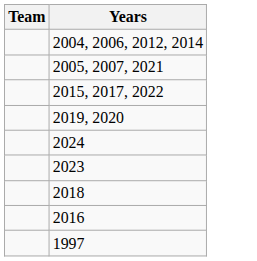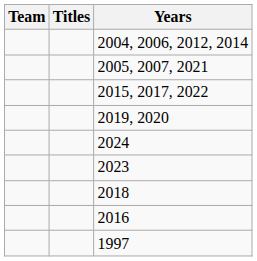 <table class="sortable wikitable">
 <tr>
 <th>Team</th>
+<th>Titles</th>
 <th>Years</th>
 </tr>
 <tr>
 <td style=><a href='#'></a></td>
+<td></td>
 <td>2004, 2006, 2012, 2014</td>
 </tr>
 <tr>
 <td style=><a href='#'></a></td>
+<td></td>
 <td>2005, 2007, 2021</td>
 </tr>
 <tr>
 <td style=><a href='#'></a></td>
+<td></td>
 <td>2015, 2017, 2022</td>
 </tr>
 <tr>
 <td style=><a href='#'></a></td>
+<td></td>
 <td>2019, 2020</td>
 </tr>
 <tr>
 <td style=><a href='#'></a></td>
+<td></td>
 <td>2024</td>
 </tr>
 <tr>
 <td style=><a href='#'></a></td>
+<td></td>
 <td>2023</td>
 </tr>
 <tr>
 <td style=><a href='#'></a></td>
+<td></td>
 <td>2018</td>
 </tr>
 <tr>
 <td style=><a href='#'></a></td>
+<td></td>
 <td>2016</td>
 </tr>
 <tr>
 <td style=><a href='#'></a></td>
+<td></td>
 <td>1997</td>
 </tr>
 </table>
